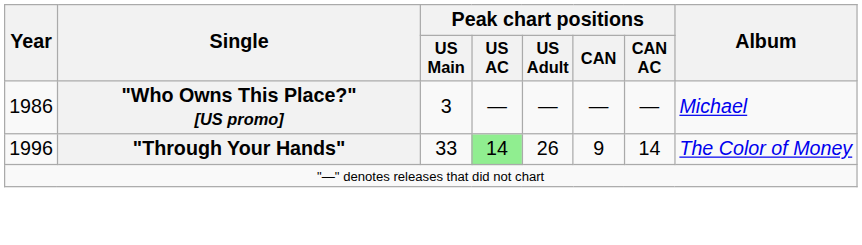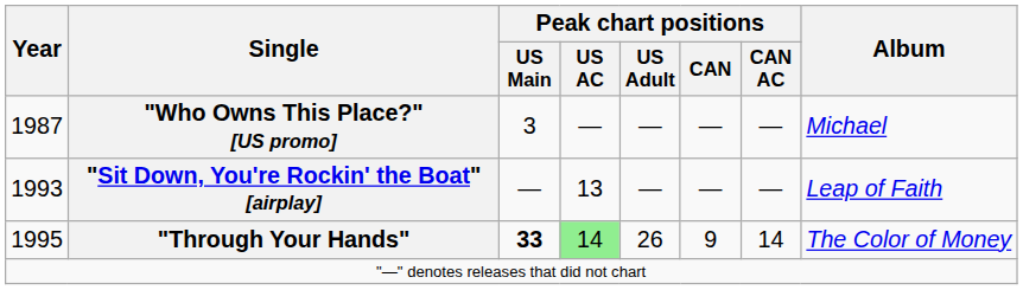 <table class="wikitable plainrowheaders" style="text-align:center;">
 <tr>
 <th rowspan="2">Year</th>
 <th rowspan="2" style="width:18em;">Single</th>
 <th colspan="5">Peak chart positions</th>
 <th rowspan="2">Album</th>
 </tr>
 <tr style="font-size:smaller;">
 <th width="35">US Main<br></th>
 <th width="35">US AC<br></th>
 <th width="35">US Adult<br></th>
 <th width="35">CAN<br></th>
 <th width="35">CAN AC<br></th>
 </tr>
 <tr>
-<td>1986</td>
+<td>1987</td>
 <th scope="row">"Who Owns This Place?" <small><em><br>[US promo]</em></small></th>
 <td>3</td>
 <td>—</td>
 <td>—</td>
 <td>—</td>
 <td>—</td>
 <td align="left"><em><a href='#'>Michael</a></em></td>
 </tr>
 <tr>
-<td>1996</td>
+<td>1993</td>
+<th scope="row">"<a href='#'>Sit Down, You're Rockin' the Boat</a>" <small><em>[airplay]</em></small></th>
+<td>—</td>
+<td>13</td>
+<td>—</td>
+<td>—</td>
+<td>—</td>
+<td align="left"><em><a href='#'>Leap of Faith</a></em></td>
+</tr>
+<tr>
+<td>1995</td>
 <th scope="row">"Through Your Hands"</th>
-<td>33</td>
+<td><strong>33</strong></td>
 <td style="background: lightgreen;">14</td>
 <td>26</td>
 <td>9</td>
 <td>14</td>
 <td align="left"><em><a href='#'>The Color of Money</a></em></td>
 </tr>
 <tr>
 <td colspan="8" style="font-size:8pt">"—" denotes releases that did not chart</td>
 </tr>
 </table>
